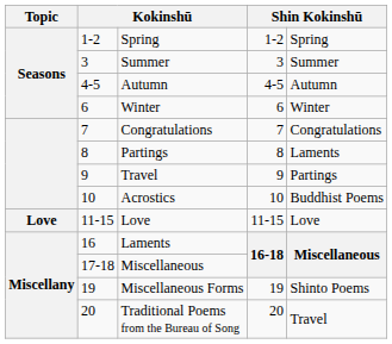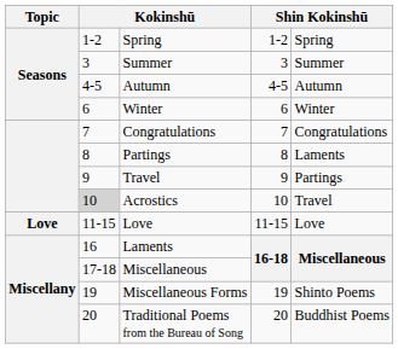 <table class="wikitable">
 <tr>
 <th>Topic</th>
 <th colspan="2" align="center">Kokinshū</th>
 <th colspan="2" align="center">Shin Kokinshū</th>
 </tr>
 <tr>
 <th rowspan="4" valign="middle">Seasons</th>
 <td>1-2</td>
 <td>Spring</td>
 <td align="right">1-2</td>
 <td>Spring</td>
 </tr>
 <tr>
 <td>3</td>
 <td>Summer</td>
 <td align="right">3</td>
 <td>Summer</td>
 </tr>
 <tr>
 <td>4-5</td>
 <td>Autumn</td>
 <td align="right">4-5</td>
 <td>Autumn</td>
 </tr>
 <tr>
 <td>6</td>
 <td>Winter</td>
 <td align="right">6</td>
 <td>Winter</td>
 </tr>
 <tr>
 <th rowspan="4"> </th>
 <td>7</td>
 <td>Congratulations</td>
 <td align="right">7</td>
 <td>Congratulations</td>
 </tr>
 <tr>
 <td>8</td>
 <td>Partings</td>
 <td align="right">8</td>
 <td>Laments</td>
 </tr>
 <tr>
 <td>9</td>
 <td>Travel</td>
 <td align="right">9</td>
 <td>Partings</td>
 </tr>
 <tr>
-<td>10</td>
+<td style="background: lightgrey;">10</td>
 <td>Acrostics</td>
 <td align="right">10</td>
-<td valign="top">Buddhist Poems</td>
+<td>Travel</td>
 </tr>
 <tr>
 <th>Love</th>
 <td>11-15</td>
 <td>Love</td>
 <td align="right">11-15</td>
 <td>Love</td>
 </tr>
 <tr>
 <th rowspan="4" valign="middle">Miscellany</th>
 <td>16</td>
 <td>Laments</td>
 <th rowspan="2" valign="middle">16-18</th>
 <th rowspan="2" valign="middle">Miscellaneous</th>
 </tr>
 <tr>
 <td>17-18</td>
 <td>Miscellaneous</td>
 </tr>
 <tr>
 <td>19</td>
 <td>Miscellaneous Forms</td>
 <td align="right">19</td>
 <td>Shinto Poems</td>
 </tr>
 <tr>
 <td valign="top">20</td>
 <td>Traditional Poems<br><small>from the Bureau of Song</small></td>
 <td valign="top" align="right">20</td>
-<td>Travel</td>
+<td valign="top">Buddhist Poems</td>
 </tr>
 </table>
